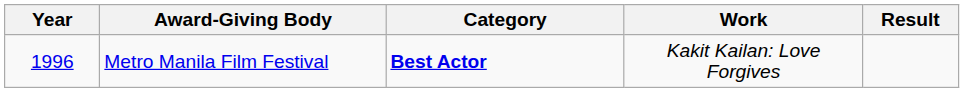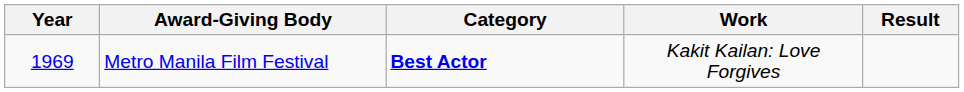 <table | width="90%" class="wikitable sortable">
 <tr>
 <th style="width:10%;">Year</th>
 <th style="width:30%;">Award-Giving Body</th>
 <th style="width:25%;">Category</th>
 <th style="width:25%;">Work</th>
 <th style="width:10%;">Result</th>
 </tr>
 <tr>
-<td style="text-align:center;"><a href='#'>1996</a></td>
+<td style="text-align:center;"><a href='#'>1969</a></td>
 <td style="text-align:left;"><a href='#'>Metro Manila Film Festival</a></td>
 <td style="text-align:left;"><strong><a href='#'>Best Actor</a></strong></td>
 <td style="text-align:center;"><em>Kakit Kailan: Love Forgives</em></td>
 <td></td>
 </tr>
 </table>
